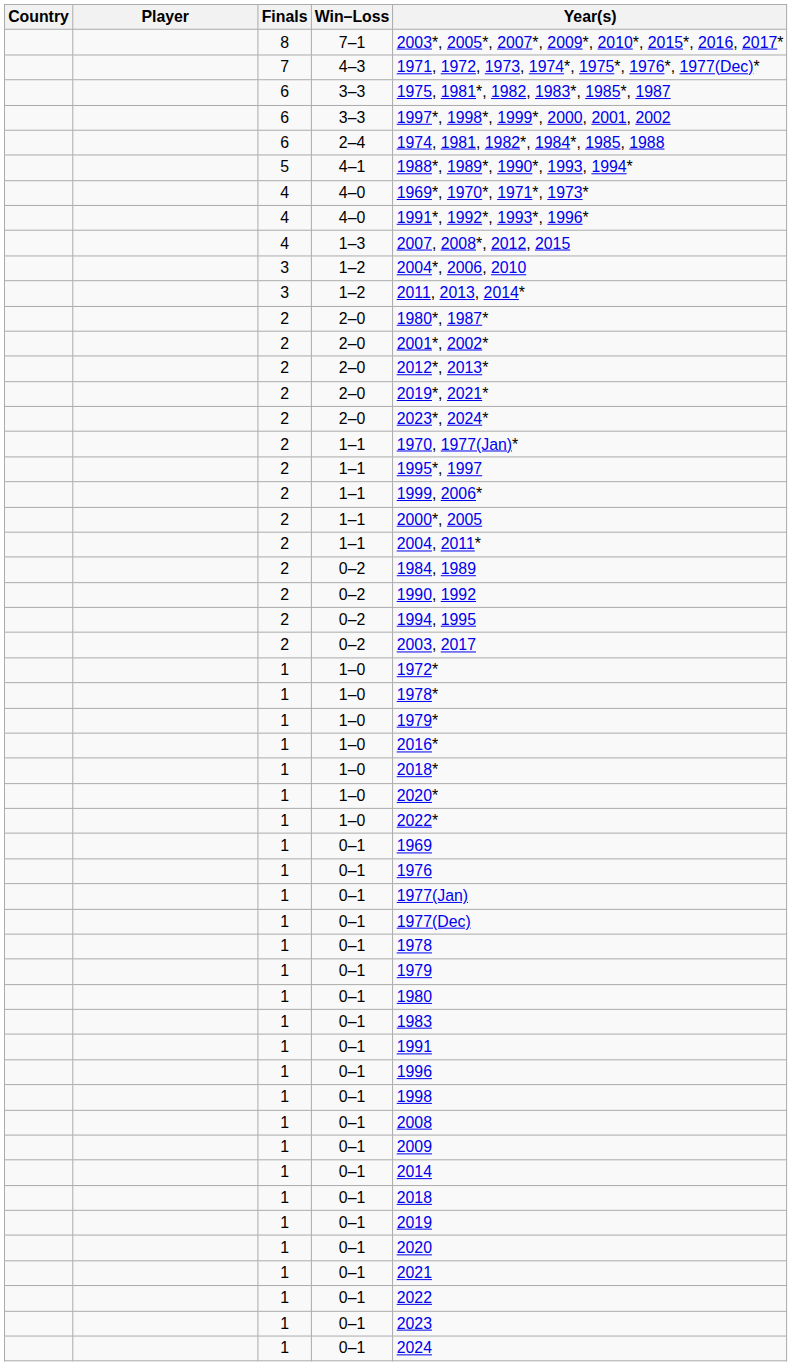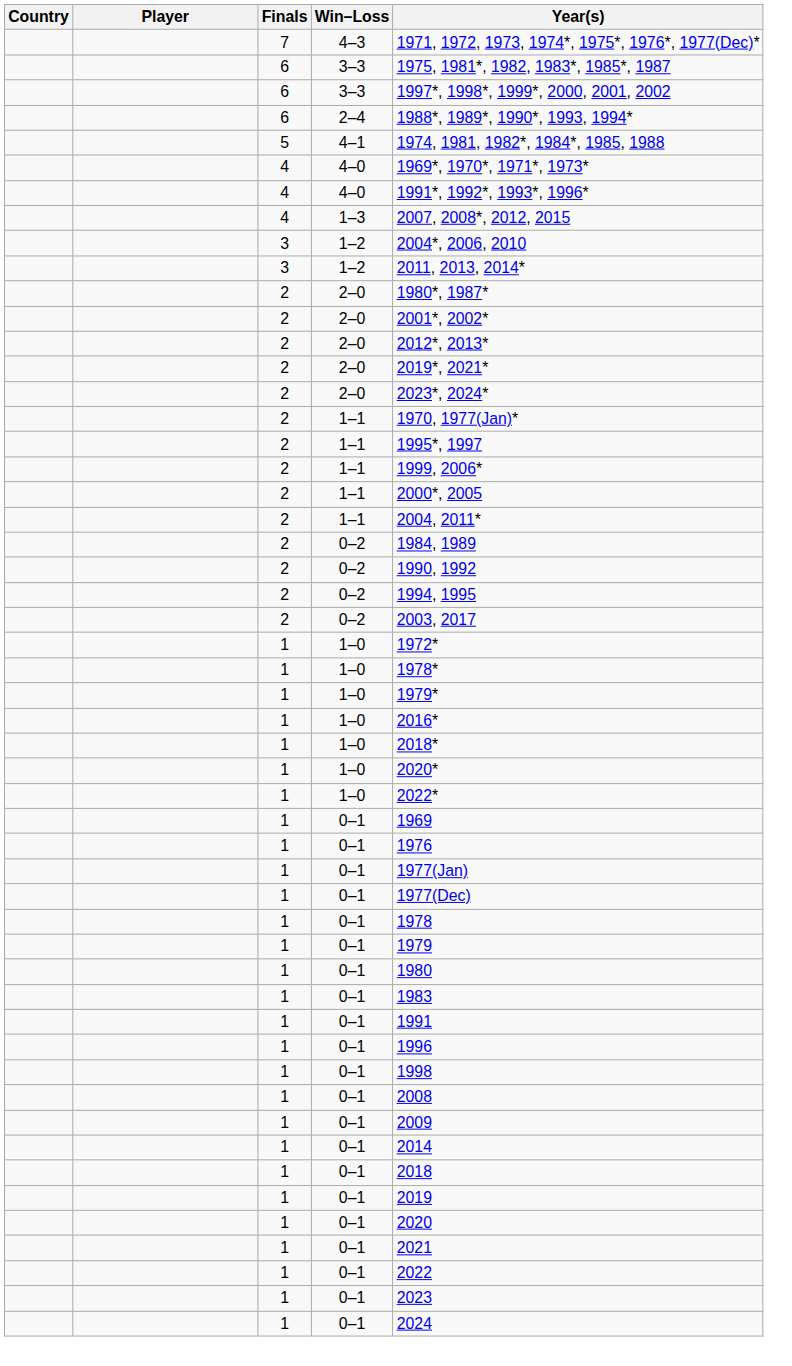 <table class="sortable wikitable">
 <tr>
 <th>Country</th>
 <th width="180">Player</th>
 <th>Finals</th>
 <th>Win–Loss</th>
 <th>Year(s)</th>
-</tr>
-<tr>
-<td></td>
-<td></td>
-<td align=center>8</td>
-<td align=center>7–1</td>
-<td><a href='#'>2003</a>*, <a href='#'>2005</a>*, <a href='#'>2007</a>*, <a href='#'>2009</a>*, <a href='#'>2010</a>*, <a href='#'>2015</a>*, <a href='#'>2016</a>, <a href='#'>2017</a>*</td>
 </tr>
 <tr>
 <td></td>
 <td></td>
 <td align=center>7</td>
 <td align=center>4–3</td>
 <td><a href='#'>1971</a>, <a href='#'>1972</a>, <a href='#'>1973</a>, <a href='#'>1974</a>*, <a href='#'>1975</a>*, <a href='#'>1976</a>*, <a href='#'>1977(Dec)</a>*</td>
 </tr>
 <tr>
 <td> </td>
 <td></td>
 <td align=center>6</td>
 <td align=center>3–3</td>
 <td><a href='#'>1975</a>, <a href='#'>1981</a>*, <a href='#'>1982</a>, <a href='#'>1983</a>*, <a href='#'>1985</a>*, <a href='#'>1987</a></td>
 </tr>
 <tr>
 <td></td>
 <td></td>
 <td align=center>6</td>
 <td align=center>3–3</td>
 <td><a href='#'>1997</a>*, <a href='#'>1998</a>*, <a href='#'>1999</a>*, <a href='#'>2000</a>, <a href='#'>2001</a>, <a href='#'>2002</a></td>
 </tr>
 <tr>
 <td></td>
 <td></td>
 <td align=center>6</td>
 <td align=center>2–4</td>
-<td><a href='#'>1974</a>, <a href='#'>1981</a>, <a href='#'>1982</a>*, <a href='#'>1984</a>*, <a href='#'>1985</a>, <a href='#'>1988</a></td>
+<td><a href='#'>1988</a>*, <a href='#'>1989</a>*, <a href='#'>1990</a>*, <a href='#'>1993</a>, <a href='#'>1994</a>*</td>
 </tr>
 <tr>
 <td></td>
 <td></td>
 <td align=center>5</td>
 <td align=center>4–1</td>
-<td><a href='#'>1988</a>*, <a href='#'>1989</a>*, <a href='#'>1990</a>*, <a href='#'>1993</a>, <a href='#'>1994</a>*</td>
+<td><a href='#'>1974</a>, <a href='#'>1981</a>, <a href='#'>1982</a>*, <a href='#'>1984</a>*, <a href='#'>1985</a>, <a href='#'>1988</a></td>
 </tr>
 <tr>
 <td></td>
 <td></td>
 <td align=center>4</td>
 <td align=center>4–0</td>
 <td><a href='#'>1969</a>*, <a href='#'>1970</a>*, <a href='#'>1971</a>*, <a href='#'>1973</a>*</td>
 </tr>
 <tr>
 <td><br></td>
 <td></td>
 <td align=center>4</td>
 <td align=center>4–0</td>
 <td><a href='#'>1991</a>*, <a href='#'>1992</a>*, <a href='#'>1993</a>*, <a href='#'>1996</a>*</td>
 </tr>
 <tr>
 <td></td>
 <td></td>
 <td align=center>4</td>
 <td align=center>1–3</td>
 <td><a href='#'>2007</a>, <a href='#'>2008</a>*, <a href='#'>2012</a>, <a href='#'>2015</a></td>
 </tr>
 <tr>
 <td></td>
 <td></td>
 <td align=center>3</td>
 <td align=center>1–2</td>
 <td><a href='#'>2004</a>*, <a href='#'>2006</a>, <a href='#'>2010</a></td>
 </tr>
 <tr>
 <td></td>
 <td></td>
 <td align=center>3</td>
 <td align=center>1–2</td>
 <td><a href='#'>2011</a>, <a href='#'>2013</a>, <a href='#'>2014</a>*</td>
 </tr>
 <tr>
 <td></td>
 <td></td>
 <td align=center>2</td>
 <td align=center>2–0</td>
 <td><a href='#'>1980</a>*, <a href='#'>1987</a>*</td>
 </tr>
 <tr>
 <td></td>
 <td></td>
 <td align=center>2</td>
 <td align=center>2–0</td>
 <td><a href='#'>2001</a>*, <a href='#'>2002</a>*</td>
 </tr>
 <tr>
 <td></td>
 <td></td>
 <td align=center>2</td>
 <td align=center>2–0</td>
 <td><a href='#'>2012</a>*, <a href='#'>2013</a>*</td>
 </tr>
 <tr>
 <td></td>
 <td></td>
 <td align=center>2</td>
 <td align=center>2–0</td>
 <td><a href='#'>2019</a>*, <a href='#'>2021</a>*</td>
 </tr>
 <tr>
 <td></td>
 <td></td>
 <td align=center>2</td>
 <td align=center>2–0</td>
 <td><a href='#'>2023</a>*, <a href='#'>2024</a>*</td>
 </tr>
 <tr>
 <td></td>
 <td></td>
 <td align=center>2</td>
 <td align=center>1–1</td>
 <td><a href='#'>1970</a>, <a href='#'>1977(Jan)</a>*</td>
 </tr>
 <tr>
 <td></td>
 <td></td>
 <td align=center>2</td>
 <td align=center>1–1</td>
 <td><a href='#'>1995</a>*, <a href='#'>1997</a></td>
 </tr>
 <tr>
 <td></td>
 <td></td>
 <td align=center>2</td>
 <td align=center>1–1</td>
 <td><a href='#'>1999</a>, <a href='#'>2006</a>*</td>
 </tr>
 <tr>
 <td></td>
 <td></td>
 <td align=center>2</td>
 <td align=center>1–1</td>
 <td><a href='#'>2000</a>*, <a href='#'>2005</a></td>
 </tr>
 <tr>
 <td></td>
 <td></td>
 <td align=center>2</td>
 <td align=center>1–1</td>
 <td><a href='#'>2004</a>,  <a href='#'>2011</a>*</td>
 </tr>
 <tr>
 <td></td>
 <td></td>
 <td align=center>2</td>
 <td align=center>0–2</td>
 <td><a href='#'>1984</a>, <a href='#'>1989</a></td>
 </tr>
 <tr>
 <td></td>
 <td></td>
 <td align=center>2</td>
 <td align=center>0–2</td>
 <td><a href='#'>1990</a>, <a href='#'>1992</a></td>
 </tr>
 <tr>
 <td></td>
 <td></td>
 <td align=center>2</td>
 <td align=center>0–2</td>
 <td><a href='#'>1994</a>, <a href='#'>1995</a></td>
 </tr>
 <tr>
 <td></td>
 <td></td>
 <td align=center>2</td>
 <td align=center>0–2</td>
 <td><a href='#'>2003</a>, <a href='#'>2017</a></td>
 </tr>
 <tr>
 <td></td>
 <td></td>
 <td align=center>1</td>
 <td align=center>1–0</td>
 <td><a href='#'>1972</a>*</td>
 </tr>
 <tr>
 <td></td>
 <td></td>
 <td align=center>1</td>
 <td align=center>1–0</td>
 <td><a href='#'>1978</a>*</td>
 </tr>
 <tr>
 <td></td>
 <td></td>
 <td align=center>1</td>
 <td align=center>1–0</td>
 <td><a href='#'>1979</a>*</td>
 </tr>
 <tr>
 <td></td>
 <td></td>
 <td align=center>1</td>
 <td align=center>1–0</td>
 <td><a href='#'>2016</a>*</td>
 </tr>
 <tr>
 <td></td>
 <td></td>
 <td align=center>1</td>
 <td align=center>1–0</td>
 <td><a href='#'>2018</a>*</td>
 </tr>
 <tr>
 <td></td>
 <td></td>
 <td align=center>1</td>
 <td align=center>1–0</td>
 <td><a href='#'>2020</a>*</td>
 </tr>
 <tr>
 <td></td>
 <td></td>
 <td align=center>1</td>
 <td align=center>1–0</td>
 <td><a href='#'>2022</a>*</td>
 </tr>
 <tr>
 <td></td>
 <td></td>
 <td align=center>1</td>
 <td align=center>0–1</td>
 <td><a href='#'>1969</a></td>
 </tr>
 <tr>
 <td></td>
 <td></td>
 <td align=center>1</td>
 <td align=center>0–1</td>
 <td><a href='#'>1976</a></td>
 </tr>
 <tr>
 <td></td>
 <td></td>
 <td align=center>1</td>
 <td align=center>0–1</td>
 <td><a href='#'>1977(Jan)</a></td>
 </tr>
 <tr>
 <td></td>
 <td></td>
 <td align=center>1</td>
 <td align=center>0–1</td>
 <td><a href='#'>1977(Dec)</a></td>
 </tr>
 <tr>
 <td></td>
 <td></td>
 <td align=center>1</td>
 <td align=center>0–1</td>
 <td><a href='#'>1978</a></td>
 </tr>
 <tr>
 <td></td>
 <td></td>
 <td align=center>1</td>
 <td align=center>0–1</td>
 <td><a href='#'>1979</a></td>
 </tr>
 <tr>
 <td></td>
 <td></td>
 <td align=center>1</td>
 <td align=center>0–1</td>
 <td><a href='#'>1980</a></td>
 </tr>
 <tr>
 <td></td>
 <td></td>
 <td align=center>1</td>
 <td align=center>0–1</td>
 <td><a href='#'>1983</a></td>
 </tr>
 <tr>
 <td></td>
 <td></td>
 <td align=center>1</td>
 <td align=center>0–1</td>
 <td><a href='#'>1991</a></td>
 </tr>
 <tr>
 <td></td>
 <td></td>
 <td align=center>1</td>
 <td align=center>0–1</td>
 <td><a href='#'>1996</a></td>
 </tr>
 <tr>
 <td></td>
 <td></td>
 <td align=center>1</td>
 <td align=center>0–1</td>
 <td><a href='#'>1998</a></td>
 </tr>
 <tr>
 <td></td>
 <td></td>
 <td align=center>1</td>
 <td align=center>0–1</td>
 <td><a href='#'>2008</a></td>
 </tr>
 <tr>
 <td></td>
 <td></td>
 <td align=center>1</td>
 <td align=center>0–1</td>
 <td><a href='#'>2009</a></td>
 </tr>
 <tr>
 <td></td>
 <td></td>
 <td align=center>1</td>
 <td align=center>0–1</td>
 <td><a href='#'>2014</a></td>
 </tr>
 <tr>
 <td></td>
 <td></td>
 <td align=center>1</td>
 <td align=center>0–1</td>
 <td><a href='#'>2018</a></td>
 </tr>
 <tr>
 <td></td>
 <td></td>
 <td align=center>1</td>
 <td align=center>0–1</td>
 <td><a href='#'>2019</a></td>
 </tr>
 <tr>
 <td></td>
 <td></td>
 <td align=center>1</td>
 <td align=center>0–1</td>
 <td><a href='#'>2020</a></td>
 </tr>
 <tr>
 <td></td>
 <td></td>
 <td align=center>1</td>
 <td align=center>0–1</td>
 <td><a href='#'>2021</a></td>
 </tr>
 <tr>
 <td></td>
 <td></td>
 <td align=center>1</td>
 <td align=center>0–1</td>
 <td><a href='#'>2022</a></td>
 </tr>
 <tr>
 <td></td>
 <td></td>
 <td align=center>1</td>
 <td align=center>0–1</td>
 <td><a href='#'>2023</a></td>
 </tr>
 <tr>
 <td></td>
 <td></td>
 <td align=center>1</td>
 <td align=center>0–1</td>
 <td><a href='#'>2024</a></td>
 </tr>
 </table>
